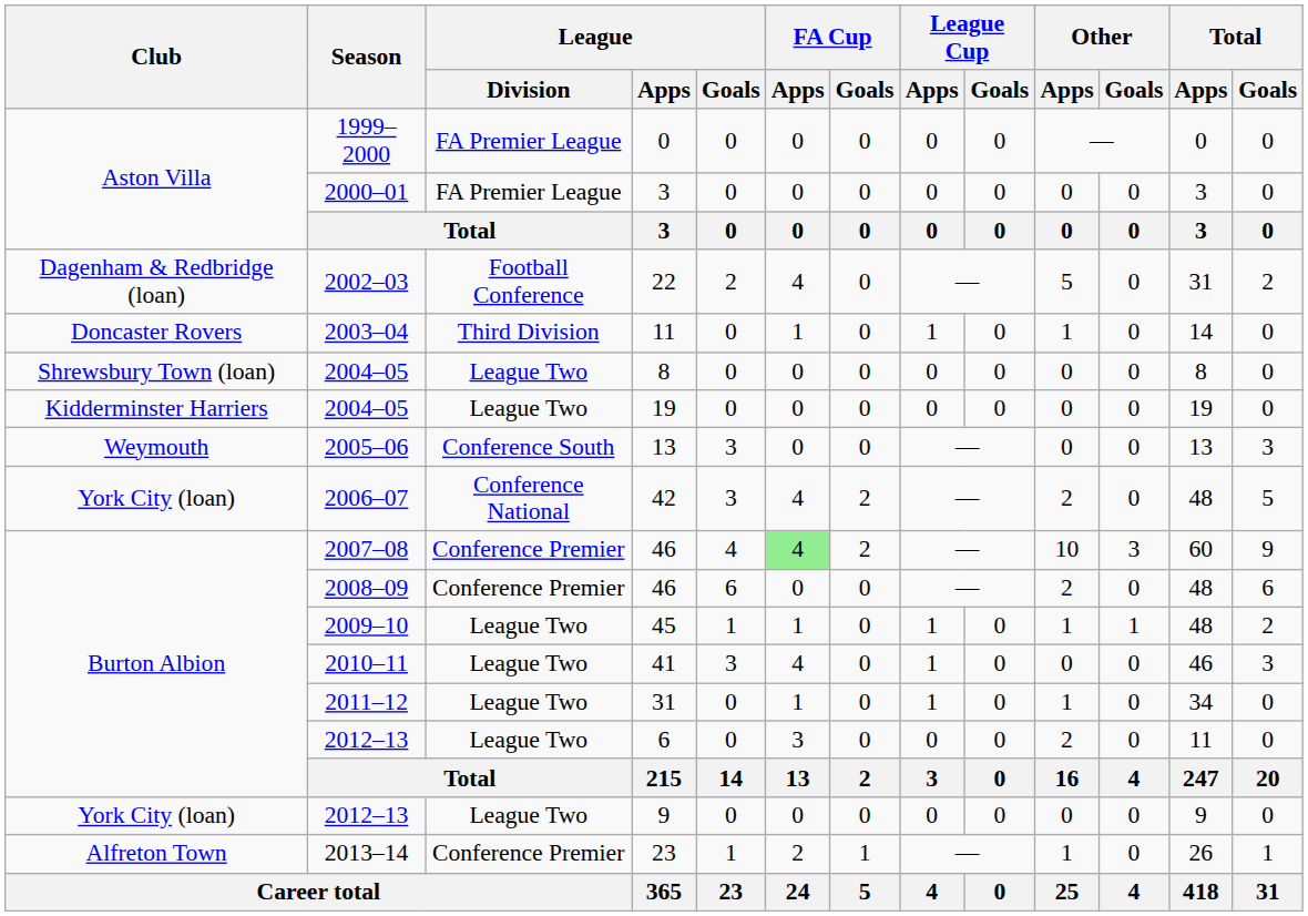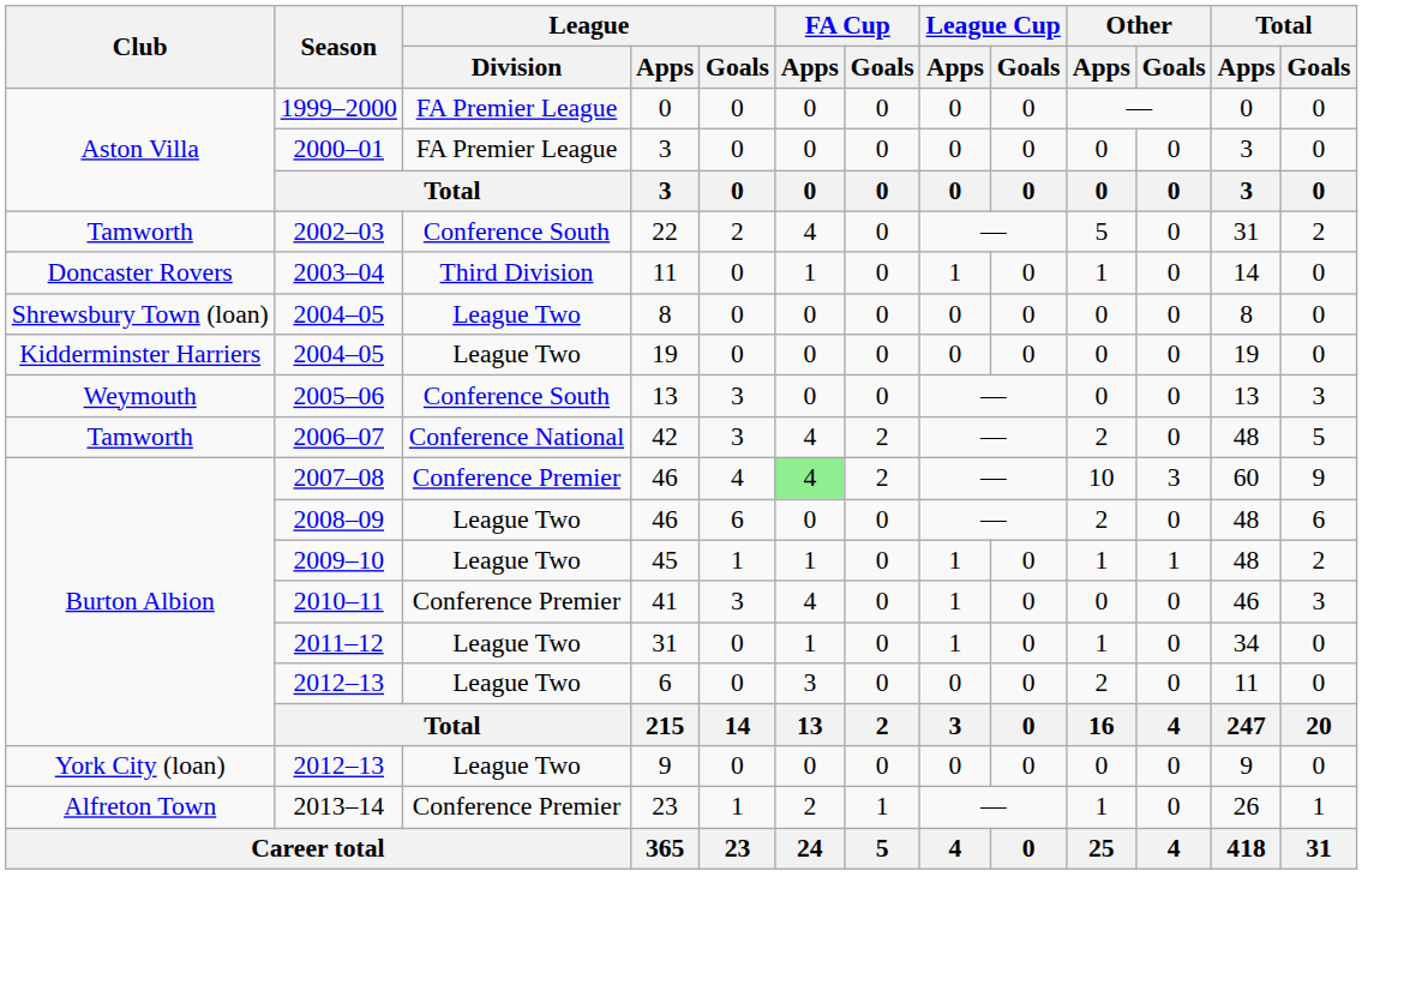 <table class="wikitable" style="text-align: center;">
 <tr>
 <th rowspan="2">Club</th>
 <th rowspan="2">Season</th>
 <th colspan="3">League</th>
 <th colspan="2"><a href='#'>FA Cup</a></th>
 <th colspan="2"><a href='#'>League Cup</a></th>
 <th colspan="2">Other</th>
 <th colspan="2">Total</th>
 </tr>
 <tr>
 <th>Division</th>
 <th>Apps</th>
 <th>Goals</th>
 <th>Apps</th>
 <th>Goals</th>
 <th>Apps</th>
 <th>Goals</th>
 <th>Apps</th>
 <th>Goals</th>
 <th>Apps</th>
 <th>Goals</th>
 </tr>
 <tr>
 <td rowspan="3"><a href='#'>Aston Villa</a></td>
 <td><a href='#'>1999–2000</a></td>
 <td><a href='#'>FA Premier League</a></td>
 <td>0</td>
 <td>0</td>
 <td>0</td>
 <td>0</td>
 <td>0</td>
 <td>0</td>
 <td colspan="2">—</td>
 <td>0</td>
 <td>0</td>
 </tr>
 <tr>
 <td><a href='#'>2000–01</a></td>
 <td>FA Premier League</td>
 <td>3</td>
 <td>0</td>
 <td>0</td>
 <td>0</td>
 <td>0</td>
 <td>0</td>
 <td>0</td>
 <td>0</td>
 <td>3</td>
 <td>0</td>
 </tr>
 <tr>
 <th colspan="2">Total</th>
 <th>3</th>
 <th>0</th>
 <th>0</th>
 <th>0</th>
 <th>0</th>
 <th>0</th>
 <th>0</th>
 <th>0</th>
 <th>3</th>
 <th>0</th>
 </tr>
 <tr>
-<td><a href='#'>Dagenham & Redbridge</a> (loan)</td>
+<td><a href='#'>Tamworth</a></td>
 <td><a href='#'>2002–03</a></td>
-<td><a href='#'>Football Conference</a></td>
+<td><a href='#'>Conference South</a></td>
 <td>22</td>
 <td>2</td>
 <td>4</td>
 <td>0</td>
 <td colspan="2">—</td>
 <td>5</td>
 <td>0</td>
 <td>31</td>
 <td>2</td>
 </tr>
 <tr>
 <td><a href='#'>Doncaster Rovers</a></td>
 <td><a href='#'>2003–04</a></td>
 <td><a href='#'>Third Division</a></td>
 <td>11</td>
 <td>0</td>
 <td>1</td>
 <td>0</td>
 <td>1</td>
 <td>0</td>
 <td>1</td>
 <td>0</td>
 <td>14</td>
 <td>0</td>
 </tr>
 <tr>
 <td><a href='#'>Shrewsbury Town</a> (loan)</td>
 <td><a href='#'>2004–05</a></td>
 <td><a href='#'>League Two</a></td>
 <td>8</td>
 <td>0</td>
 <td>0</td>
 <td>0</td>
 <td>0</td>
 <td>0</td>
 <td>0</td>
 <td>0</td>
 <td>8</td>
 <td>0</td>
 </tr>
 <tr>
 <td><a href='#'>Kidderminster Harriers</a></td>
 <td><a href='#'>2004–05</a></td>
 <td>League Two</td>
 <td>19</td>
 <td>0</td>
 <td>0</td>
 <td>0</td>
 <td>0</td>
 <td>0</td>
 <td>0</td>
 <td>0</td>
 <td>19</td>
 <td>0</td>
 </tr>
 <tr>
 <td><a href='#'>Weymouth</a></td>
 <td><a href='#'>2005–06</a></td>
 <td><a href='#'>Conference South</a></td>
 <td>13</td>
 <td>3</td>
 <td>0</td>
 <td>0</td>
 <td colspan="2">—</td>
 <td>0</td>
 <td>0</td>
 <td>13</td>
 <td>3</td>
 </tr>
 <tr>
-<td rowspan="1"><a href='#'>York City</a> (loan)</td>
+<td><a href='#'>Tamworth</a></td>
 <td><a href='#'>2006–07</a></td>
 <td><a href='#'>Conference National</a></td>
 <td>42</td>
 <td>3</td>
 <td>4</td>
 <td>2</td>
 <td colspan="2">—</td>
 <td>2</td>
 <td>0</td>
 <td>48</td>
 <td>5</td>
 </tr>
 <tr>
 <td rowspan="7"><a href='#'>Burton Albion</a></td>
 <td><a href='#'>2007–08</a></td>
 <td><a href='#'>Conference Premier</a></td>
 <td>46</td>
 <td>4</td>
 <td style="background: lightgreen;">4</td>
 <td>2</td>
 <td colspan="2">—</td>
 <td>10</td>
 <td>3</td>
 <td>60</td>
 <td>9</td>
 </tr>
 <tr>
 <td><a href='#'>2008–09</a></td>
-<td>Conference Premier</td>
+<td>League Two</td>
 <td>46</td>
 <td>6</td>
 <td>0</td>
 <td>0</td>
 <td colspan="2">—</td>
 <td>2</td>
 <td>0</td>
 <td>48</td>
 <td>6</td>
 </tr>
 <tr>
 <td><a href='#'>2009–10</a></td>
 <td>League Two</td>
 <td>45</td>
 <td>1</td>
 <td>1</td>
 <td>0</td>
 <td>1</td>
 <td>0</td>
 <td>1</td>
 <td>1</td>
 <td>48</td>
 <td>2</td>
 </tr>
 <tr>
 <td><a href='#'>2010–11</a></td>
-<td>League Two</td>
+<td>Conference Premier</td>
 <td>41</td>
 <td>3</td>
 <td>4</td>
 <td>0</td>
 <td>1</td>
 <td>0</td>
 <td>0</td>
 <td>0</td>
 <td>46</td>
 <td>3</td>
 </tr>
 <tr>
 <td><a href='#'>2011–12</a></td>
 <td>League Two</td>
 <td>31</td>
 <td>0</td>
 <td>1</td>
 <td>0</td>
 <td>1</td>
 <td>0</td>
 <td>1</td>
 <td>0</td>
 <td>34</td>
 <td>0</td>
 </tr>
 <tr>
 <td><a href='#'>2012–13</a></td>
 <td>League Two</td>
 <td>6</td>
 <td>0</td>
 <td>3</td>
 <td>0</td>
 <td>0</td>
 <td>0</td>
 <td>2</td>
 <td>0</td>
 <td>11</td>
 <td>0</td>
 </tr>
 <tr>
 <th colspan="2">Total</th>
 <th>215</th>
 <th>14</th>
 <th>13</th>
 <th>2</th>
 <th>3</th>
 <th>0</th>
 <th>16</th>
 <th>4</th>
 <th>247</th>
 <th>20</th>
 </tr>
 <tr>
 <td rowspan="1"><a href='#'>York City</a> (loan)</td>
 <td><a href='#'>2012–13</a></td>
 <td>League Two</td>
 <td>9</td>
 <td>0</td>
 <td>0</td>
 <td>0</td>
 <td>0</td>
 <td>0</td>
 <td>0</td>
 <td>0</td>
 <td>9</td>
 <td>0</td>
 </tr>
 <tr>
 <td rowspan="1"><a href='#'>Alfreton Town</a></td>
 <td>2013–14</td>
 <td>Conference Premier</td>
 <td>23</td>
 <td>1</td>
 <td>2</td>
 <td>1</td>
 <td colspan=2>—</td>
 <td>1</td>
 <td>0</td>
 <td>26</td>
 <td>1</td>
 </tr>
 <tr>
 <th colspan="3">Career total</th>
 <th>365</th>
 <th>23</th>
 <th>24</th>
 <th>5</th>
 <th>4</th>
 <th>0</th>
 <th>25</th>
 <th>4</th>
 <th>418</th>
 <th>31</th>
 </tr>
 </table>
